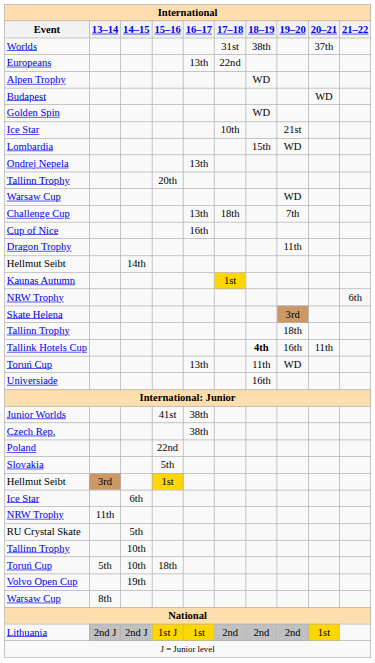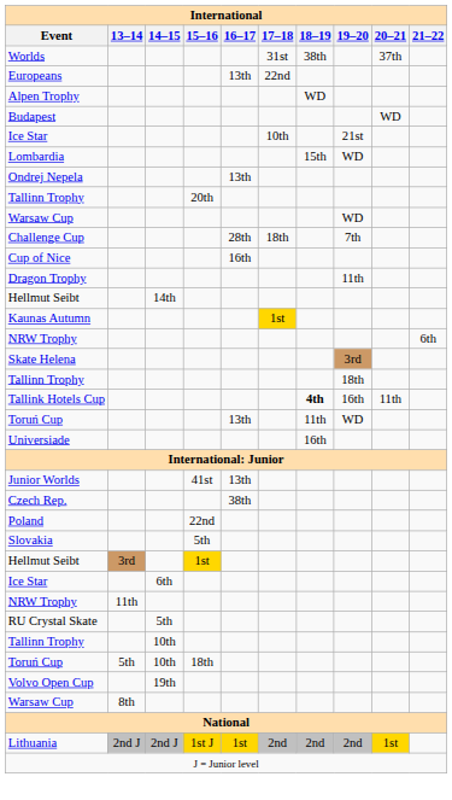 <table class="wikitable" style="text-align:center">
 <tr>
 <th style="background-color: #ffdead; " colspan=10 align=center>International</th>
 </tr>
 <tr>
 <th>Event</th>
 <th><a href='#'>13–14</a></th>
 <th><a href='#'>14–15</a></th>
 <th><a href='#'>15–16</a></th>
 <th><a href='#'>16–17</a></th>
 <th><a href='#'>17–18</a></th>
 <th><a href='#'>18–19</a></th>
 <th><a href='#'>19–20</a></th>
 <th><a href='#'>20–21</a></th>
 <th><a href='#'>21–22</a></th>
 </tr>
 <tr>
 <td align=left><a href='#'>Worlds</a></td>
 <td></td>
 <td></td>
 <td></td>
 <td></td>
 <td>31st</td>
 <td>38th</td>
 <td></td>
 <td>37th</td>
 <td></td>
 </tr>
 <tr>
 <td align=left><a href='#'>Europeans</a></td>
 <td></td>
 <td></td>
 <td></td>
 <td>13th</td>
 <td>22nd</td>
 <td></td>
 <td></td>
 <td></td>
 <td></td>
 </tr>
 <tr>
 <td align=left> <a href='#'>Alpen Trophy</a></td>
 <td></td>
 <td></td>
 <td></td>
 <td></td>
 <td></td>
 <td>WD</td>
 <td></td>
 <td></td>
 <td></td>
 </tr>
 <tr>
 <td align=left> <a href='#'>Budapest</a></td>
 <td></td>
 <td></td>
 <td></td>
 <td></td>
 <td></td>
 <td></td>
 <td></td>
 <td>WD</td>
-<td></td>
-</tr>
-<tr>
-<td align=left> <a href='#'>Golden Spin</a></td>
-<td></td>
-<td></td>
-<td></td>
-<td></td>
-<td></td>
-<td>WD</td>
-<td></td>
-<td></td>
 <td></td>
 </tr>
 <tr>
 <td align=left> <a href='#'>Ice Star</a></td>
 <td></td>
 <td></td>
 <td></td>
 <td></td>
 <td>10th</td>
 <td></td>
 <td>21st</td>
 <td></td>
 <td></td>
 </tr>
 <tr>
 <td align=left> <a href='#'>Lombardia</a></td>
 <td></td>
 <td></td>
 <td></td>
 <td></td>
 <td></td>
 <td>15th</td>
 <td>WD</td>
 <td></td>
 <td></td>
 </tr>
 <tr>
 <td align=left> <a href='#'>Ondrej Nepela</a></td>
 <td></td>
 <td></td>
 <td></td>
 <td>13th</td>
 <td></td>
 <td></td>
 <td></td>
 <td></td>
 <td></td>
 </tr>
 <tr>
 <td align=left> <a href='#'>Tallinn Trophy</a></td>
 <td></td>
 <td></td>
 <td>20th</td>
 <td></td>
 <td></td>
 <td></td>
 <td></td>
 <td></td>
 <td></td>
 </tr>
 <tr>
 <td align=left> <a href='#'>Warsaw Cup</a></td>
 <td></td>
 <td></td>
 <td></td>
 <td></td>
 <td></td>
 <td></td>
 <td>WD</td>
 <td></td>
 <td></td>
 </tr>
 <tr>
 <td align=left><a href='#'>Challenge Cup</a></td>
 <td></td>
 <td></td>
 <td></td>
-<td>13th</td>
+<td>28th</td>
 <td>18th</td>
 <td></td>
 <td>7th</td>
 <td></td>
 <td></td>
 </tr>
 <tr>
 <td align=left><a href='#'>Cup of Nice</a></td>
 <td></td>
 <td></td>
 <td></td>
 <td>16th</td>
 <td></td>
 <td></td>
 <td></td>
 <td></td>
 <td></td>
 </tr>
 <tr>
 <td align=left><a href='#'>Dragon Trophy</a></td>
 <td></td>
 <td></td>
 <td></td>
 <td></td>
 <td></td>
 <td></td>
 <td>11th</td>
 <td></td>
 <td></td>
 </tr>
 <tr>
 <td align=left>Hellmut Seibt</td>
 <td></td>
 <td>14th</td>
 <td></td>
 <td></td>
 <td></td>
 <td></td>
 <td></td>
 <td></td>
 <td></td>
 </tr>
 <tr>
 <td align=left><a href='#'>Kaunas Autumn</a></td>
 <td></td>
 <td></td>
 <td></td>
 <td></td>
 <td bgcolor=gold>1st</td>
 <td></td>
 <td></td>
 <td></td>
 <td></td>
 </tr>
 <tr>
 <td align=left><a href='#'>NRW Trophy</a></td>
 <td></td>
 <td></td>
 <td></td>
 <td></td>
 <td></td>
 <td></td>
 <td></td>
 <td></td>
 <td>6th</td>
 </tr>
 <tr>
 <td align=left><a href='#'>Skate Helena</a></td>
 <td></td>
 <td></td>
 <td></td>
 <td></td>
 <td></td>
 <td></td>
 <td bgcolor=cc9966>3rd</td>
 <td></td>
 <td></td>
 </tr>
 <tr>
 <td align=left><a href='#'>Tallinn Trophy</a></td>
 <td></td>
 <td></td>
 <td></td>
 <td></td>
 <td></td>
 <td></td>
 <td>18th</td>
 <td></td>
 <td></td>
 </tr>
 <tr>
 <td align=left><a href='#'>Tallink Hotels Cup</a></td>
 <td></td>
 <td></td>
 <td></td>
 <td></td>
 <td></td>
 <td><strong>4th</strong></td>
 <td>16th</td>
 <td>11th</td>
 <td></td>
 </tr>
 <tr>
 <td align=left><a href='#'>Toruń Cup</a></td>
 <td></td>
 <td></td>
 <td></td>
 <td>13th</td>
 <td></td>
 <td>11th</td>
 <td>WD</td>
 <td></td>
 <td></td>
 </tr>
 <tr>
 <td align=left><a href='#'>Universiade</a></td>
 <td></td>
 <td></td>
 <td></td>
 <td></td>
 <td></td>
 <td>16th</td>
 <td></td>
 <td></td>
 <td></td>
 </tr>
 <tr>
 <th style="background-color: #ffdead; " colspan=10 align=center>International: Junior</th>
 </tr>
 <tr>
 <td align=left><a href='#'>Junior Worlds</a></td>
 <td></td>
 <td></td>
 <td>41st</td>
-<td>38th</td>
+<td>13th</td>
 <td></td>
 <td></td>
 <td></td>
 <td></td>
 <td></td>
 </tr>
 <tr>
 <td align=left> <a href='#'>Czech Rep.</a></td>
 <td></td>
 <td></td>
 <td></td>
 <td>38th</td>
 <td></td>
 <td></td>
 <td></td>
 <td></td>
 <td></td>
 </tr>
 <tr>
 <td align=left> <a href='#'>Poland</a></td>
 <td></td>
 <td></td>
 <td>22nd</td>
 <td></td>
 <td></td>
 <td></td>
 <td></td>
 <td></td>
 <td></td>
 </tr>
 <tr>
 <td align=left> <a href='#'>Slovakia</a></td>
 <td></td>
 <td></td>
 <td>5th</td>
 <td></td>
 <td></td>
 <td></td>
 <td></td>
 <td></td>
 <td></td>
 </tr>
 <tr>
 <td align=left>Hellmut Seibt</td>
 <td bgcolor=cc9966>3rd</td>
 <td></td>
 <td bgcolor=gold>1st</td>
 <td></td>
 <td></td>
 <td></td>
 <td></td>
 <td></td>
 <td></td>
 </tr>
 <tr>
 <td align=left><a href='#'>Ice Star</a></td>
 <td></td>
 <td>6th</td>
 <td></td>
 <td></td>
 <td></td>
 <td></td>
 <td></td>
 <td></td>
 <td></td>
 </tr>
 <tr>
 <td align=left><a href='#'>NRW Trophy</a></td>
 <td>11th</td>
 <td></td>
 <td></td>
 <td></td>
 <td></td>
 <td></td>
 <td></td>
 <td></td>
 <td></td>
 </tr>
 <tr>
 <td align=left>RU Crystal Skate</td>
 <td></td>
 <td>5th</td>
 <td></td>
 <td></td>
 <td></td>
 <td></td>
 <td></td>
 <td></td>
 <td></td>
 </tr>
 <tr>
 <td align=left><a href='#'>Tallinn Trophy</a></td>
 <td></td>
 <td>10th</td>
 <td></td>
 <td></td>
 <td></td>
 <td></td>
 <td></td>
 <td></td>
 <td></td>
 </tr>
 <tr>
 <td align=left><a href='#'>Toruń Cup</a></td>
 <td>5th</td>
 <td>10th</td>
 <td>18th</td>
 <td></td>
 <td></td>
 <td></td>
 <td></td>
 <td></td>
 <td></td>
 </tr>
 <tr>
 <td align=left><a href='#'>Volvo Open Cup</a></td>
 <td></td>
 <td>19th</td>
 <td></td>
 <td></td>
 <td></td>
 <td></td>
 <td></td>
 <td></td>
 <td></td>
 </tr>
 <tr>
 <td align=left><a href='#'>Warsaw Cup</a></td>
 <td>8th</td>
 <td></td>
 <td></td>
 <td></td>
 <td></td>
 <td></td>
 <td></td>
 <td></td>
 <td></td>
 </tr>
 <tr>
 <th style="background-color: #ffdead; " colspan=10 align=center>National</th>
 </tr>
 <tr>
 <td align=left><a href='#'>Lithuania</a></td>
 <td bgcolor=silver>2nd J</td>
 <td bgcolor=silver>2nd J</td>
 <td bgcolor=gold>1st J</td>
 <td bgcolor=gold>1st</td>
 <td bgcolor=silver>2nd</td>
 <td bgcolor=silver>2nd</td>
 <td bgcolor=silver>2nd</td>
 <td bgcolor=gold>1st</td>
 <td></td>
 </tr>
 <tr>
 <td colspan=10 align=center><small> J = Junior level </small></td>
 </tr>
 </table>
